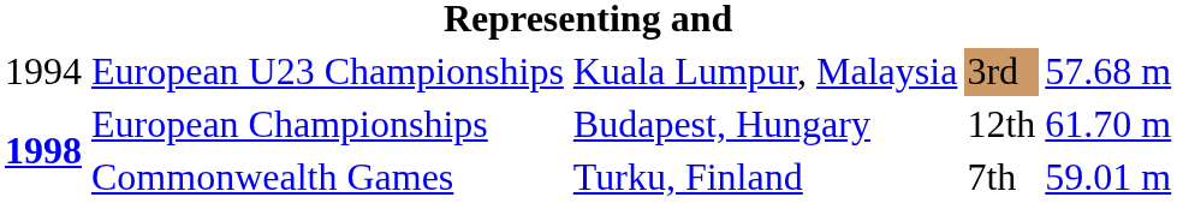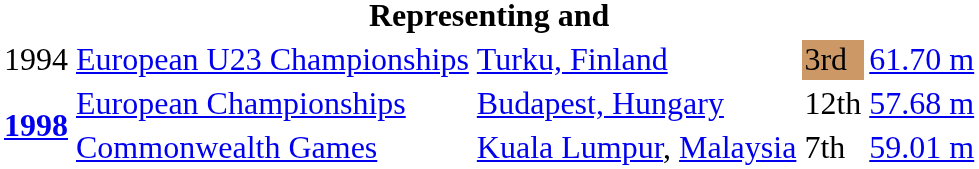 <table>
 <tr>
 <th colspan="6">Representing  and </th>
 </tr>
 <tr>
 <td>1994</td>
 <td><a href='#'>European U23 Championships</a></td>
-<td><a href='#'>Kuala Lumpur</a>, <a href='#'>Malaysia</a></td>
+<td><a href='#'>Turku, Finland</a></td>
 <td bgcolor="cc9966">3rd</td>
-<td><a href='#'>57.68 m</a></td>
+<td><a href='#'>61.70 m</a></td>
 </tr>
 <tr>
 <td rowspan=2><strong><a href='#'>1998</a></strong></td>
 <td><a href='#'>European Championships</a></td>
 <td><a href='#'>Budapest, Hungary</a></td>
 <td>12th</td>
-<td><a href='#'>61.70 m</a></td>
+<td><a href='#'>57.68 m</a></td>
 </tr>
 <tr>
 <td><a href='#'>Commonwealth Games</a></td>
-<td><a href='#'>Turku, Finland</a></td>
+<td><a href='#'>Kuala Lumpur</a>, <a href='#'>Malaysia</a></td>
 <td>7th</td>
 <td><a href='#'>59.01 m</a></td>
 </tr>
 </table>
